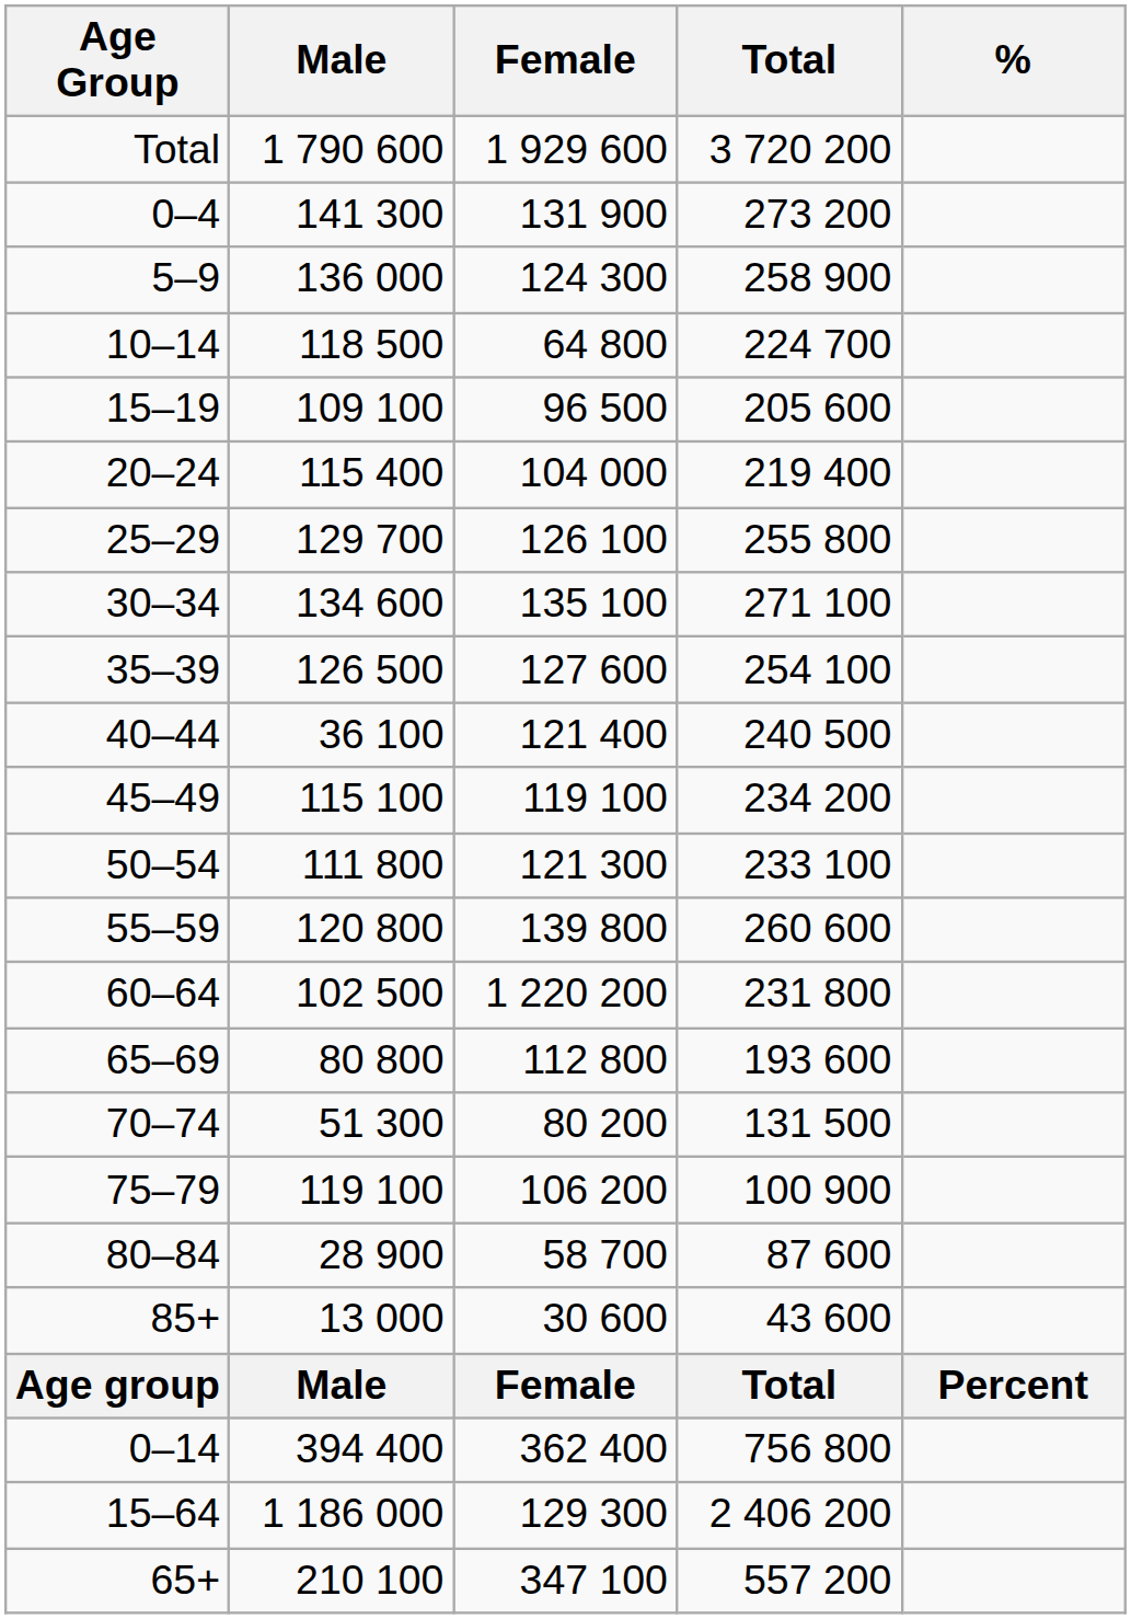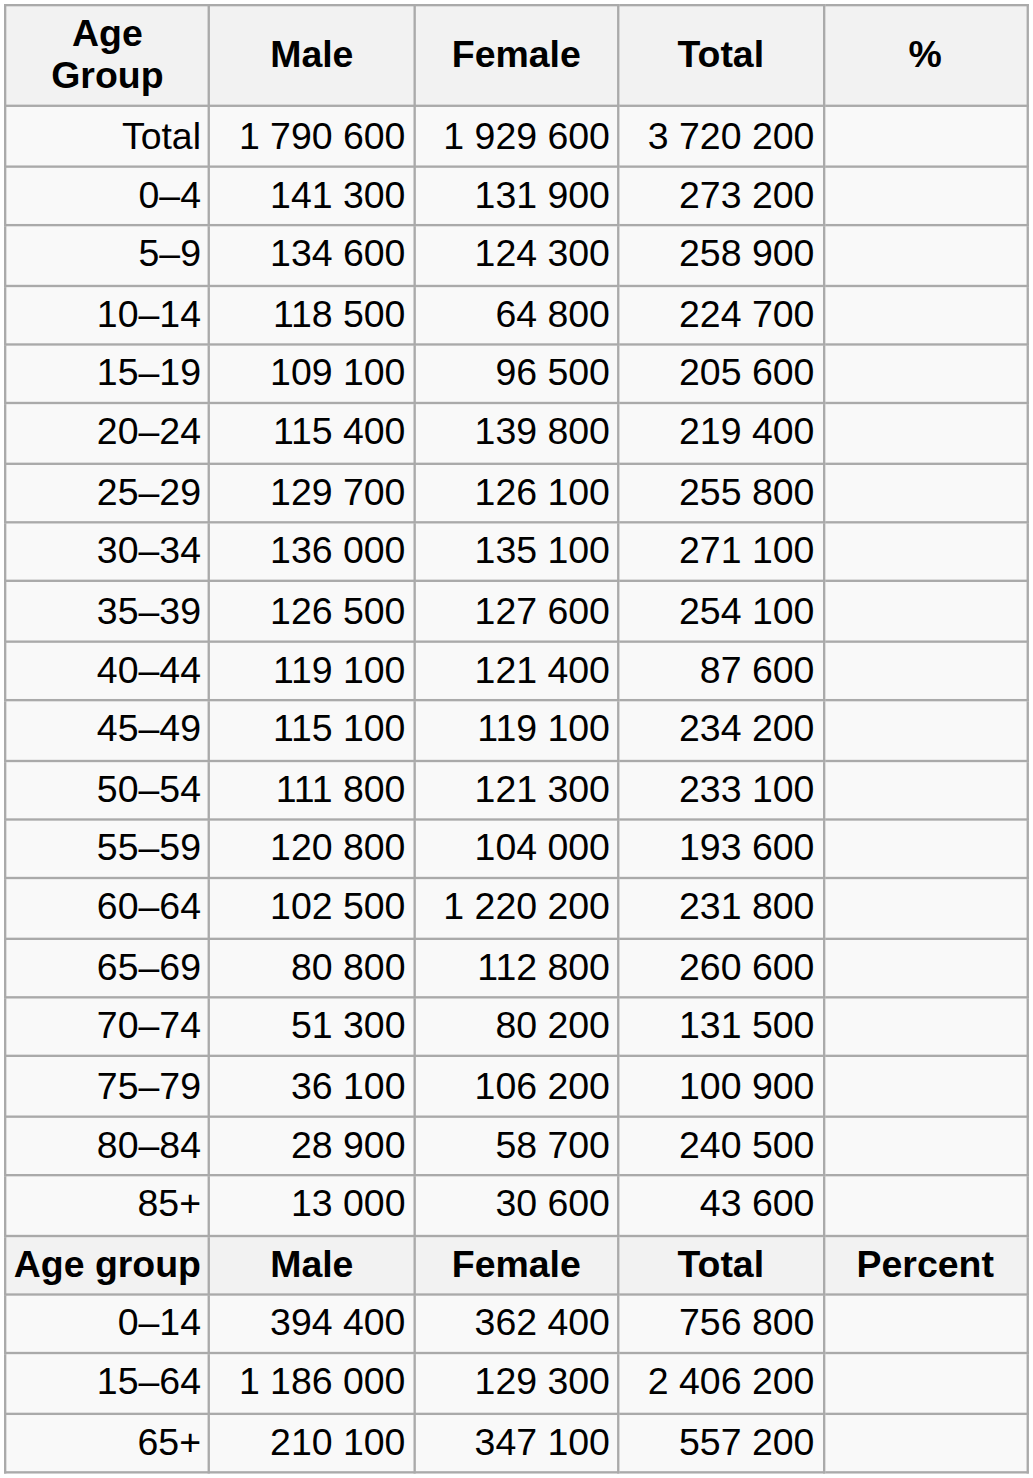 <table class="wikitable">
 <tr>
 <th width="80pt">Age Group</th>
 <th width="80pt">Male</th>
 <th width="80pt">Female</th>
 <th width="80pt">Total</th>
 <th width="80pt">%</th>
 </tr>
 <tr>
 <td align="right">Total</td>
 <td align="right">1 790 600</td>
 <td align="right">1 929 600</td>
 <td align="right">3 720 200</td>
 <td></td>
 </tr>
 <tr>
 <td align="right">0–4</td>
 <td align="right">141 300</td>
 <td align="right">131 900</td>
 <td align="right">273 200</td>
 <td></td>
 </tr>
 <tr>
 <td align="right">5–9</td>
-<td align="right">136 000</td>
+<td align="right">134 600</td>
 <td align="right">124 300</td>
 <td align="right">258 900</td>
 <td></td>
 </tr>
 <tr>
 <td align="right">10–14</td>
 <td align="right">118 500</td>
 <td align="right">64 800</td>
 <td align="right">224 700</td>
 <td></td>
 </tr>
 <tr>
 <td align="right">15–19</td>
 <td align="right">109 100</td>
 <td align="right">96 500</td>
 <td align="right">205 600</td>
 <td></td>
 </tr>
 <tr>
 <td align="right">20–24</td>
 <td align="right">115 400</td>
-<td align="right">104 000</td>
+<td align="right">139 800</td>
 <td align="right">219 400</td>
 <td></td>
 </tr>
 <tr>
 <td align="right">25–29</td>
 <td align="right">129 700</td>
 <td align="right">126 100</td>
 <td align="right">255 800</td>
 <td></td>
 </tr>
 <tr>
 <td align="right">30–34</td>
-<td align="right">134 600</td>
+<td align="right">136 000</td>
 <td align="right">135 100</td>
 <td align="right">271 100</td>
 <td></td>
 </tr>
 <tr>
 <td align="right">35–39</td>
 <td align="right">126 500</td>
 <td align="right">127 600</td>
 <td align="right">254 100</td>
 <td></td>
 </tr>
 <tr>
 <td align="right">40–44</td>
-<td align="right">36 100</td>
+<td align="right">119 100</td>
 <td align="right">121 400</td>
-<td align="right">240 500</td>
+<td align="right">87 600</td>
 <td></td>
 </tr>
 <tr>
 <td align="right">45–49</td>
 <td align="right">115 100</td>
 <td align="right">119 100</td>
 <td align="right">234 200</td>
 <td></td>
 </tr>
 <tr>
 <td align="right">50–54</td>
 <td align="right">111 800</td>
 <td align="right">121 300</td>
 <td align="right">233 100</td>
 <td></td>
 </tr>
 <tr>
 <td align="right">55–59</td>
 <td align="right">120 800</td>
-<td align="right">139 800</td>
-<td align="right">260 600</td>
+<td align="right">104 000</td>
+<td align="right">193 600</td>
 <td></td>
 </tr>
 <tr>
 <td align="right">60–64</td>
 <td align="right">102 500</td>
 <td align="right">1 220 200</td>
 <td align="right">231 800</td>
 <td></td>
 </tr>
 <tr>
 <td align="right">65–69</td>
 <td align="right">80 800</td>
 <td align="right">112 800</td>
-<td align="right">193 600</td>
+<td align="right">260 600</td>
 <td></td>
 </tr>
 <tr>
 <td align="right">70–74</td>
 <td align="right">51 300</td>
 <td align="right">80 200</td>
 <td align="right">131 500</td>
 <td></td>
 </tr>
 <tr>
 <td align="right">75–79</td>
-<td align="right">119 100</td>
+<td align="right">36 100</td>
 <td align="right">106 200</td>
 <td align="right">100 900</td>
 <td></td>
 </tr>
 <tr>
 <td align="right">80–84</td>
 <td align="right">28 900</td>
 <td align="right">58 700</td>
-<td align="right">87 600</td>
+<td align="right">240 500</td>
 <td></td>
 </tr>
 <tr>
 <td align="right">85+</td>
 <td align="right">13 000</td>
 <td align="right">30 600</td>
 <td align="right">43 600</td>
 <td></td>
 </tr>
 <tr>
 <th width="50">Age group</th>
 <th width="80pt">Male</th>
 <th width="80">Female</th>
 <th width="80">Total</th>
 <th width="50">Percent</th>
 </tr>
 <tr>
 <td align="right">0–14</td>
 <td align="right">394 400</td>
 <td align="right">362 400</td>
 <td align="right">756 800</td>
 <td></td>
 </tr>
 <tr>
 <td align="right">15–64</td>
 <td align="right">1 186 000</td>
 <td align="right">129 300</td>
 <td align="right">2 406 200</td>
 <td></td>
 </tr>
 <tr>
 <td align="right">65+</td>
 <td align="right">210 100</td>
 <td align="right">347 100</td>
 <td align="right">557 200</td>
 <td></td>
 </tr>
 </table>
